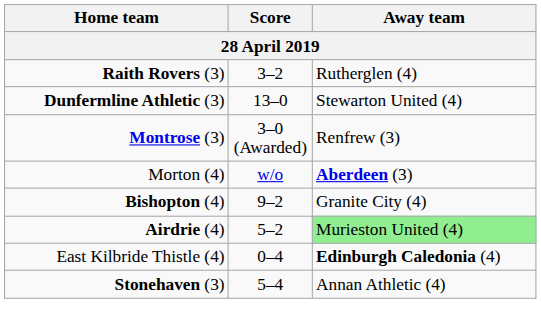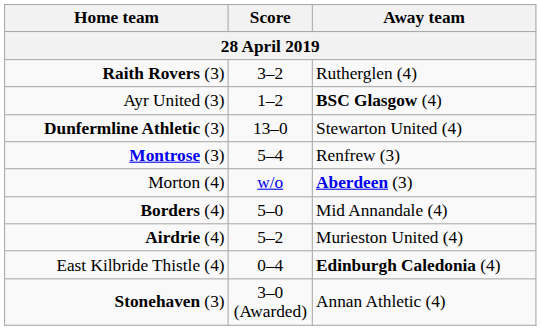 <table class="wikitable" style="border-collapse: collapse;">
 <tr>
 <th align="right" width="200">Home team</th>
 <th align="center" width="70">Score</th>
 <th align="left" width="200">Away team</th>
 </tr>
 <tr>
 <th colspan="3" align="center">28 April 2019</th>
 </tr>
 <tr>
 <td style="text-align:right;"><strong>Raith Rovers</strong> (3)</td>
 <td style="text-align:center;">3–2</td>
 <td style="text-align:left;">Rutherglen (4)</td>
 </tr>
 <tr>
+<td style="text-align:right;">Ayr United (3)</td>
+<td style="text-align:center;">1–2</td>
+<td style="text-align:left;"><strong>BSC Glasgow</strong> (4)</td>
+</tr>
+<tr>
 <td style="text-align:right;"><strong>Dunfermline Athletic</strong> (3)</td>
 <td style="text-align:center;">13–0</td>
 <td style="text-align:left;">Stewarton United (4)</td>
 </tr>
 <tr>
 <td style="text-align:right;"><strong><a href='#'>Montrose</a></strong> (3)</td>
-<td style="text-align:center;">3–0<br>(Awarded)</td>
+<td style="text-align:center;">5–4</td>
 <td style="text-align:left;">Renfrew (3)</td>
 </tr>
 <tr>
 <td style="text-align:right;">Morton (4)</td>
 <td style="text-align:center;"><a href='#'>w/o</a></td>
 <td style="text-align:left;"><strong><a href='#'>Aberdeen</a></strong> (3)</td>
 </tr>
 <tr>
-<td style="text-align:right;"><strong>Bishopton</strong> (4)</td>
-<td style="text-align:center;">9–2</td>
-<td style="text-align:left;">Granite City (4)</td>
+<td style="text-align:right;"><strong>Borders</strong> (4)</td>
+<td style="text-align:center;">5–0</td>
+<td style="text-align:left;">Mid Annandale (4)</td>
 </tr>
 <tr>
 <td style="text-align:right;"><strong>Airdrie</strong> (4)</td>
 <td style="text-align:center;">5–2</td>
-<td style="background: lightgreen; text-align:left;">Murieston United (4)</td>
+<td style="text-align:left;">Murieston United (4)</td>
 </tr>
 <tr>
 <td style="text-align:right;">East Kilbride Thistle (4)</td>
 <td style="text-align:center;">0–4</td>
 <td style="text-align:left;"><strong>Edinburgh Caledonia</strong> (4)</td>
 </tr>
 <tr>
 <td style="text-align:right;"><strong>Stonehaven</strong> (3)</td>
-<td style="text-align:center;">5–4</td>
+<td style="text-align:center;">3–0<br>(Awarded)</td>
 <td style="text-align:left;">Annan Athletic (4)</td>
 </tr>
 </table>
